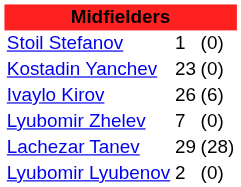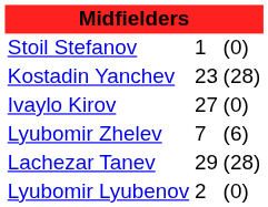 <table class="toccolours" border="0" cellpadding="2" cellspacing="0" align="left" style="margin:0.5em;">
 <tr>
 <th colspan="4" align="center" bgcolor="#FF2020"><span>Midfielders</span></th>
 </tr>
 <tr>
 <td> <a href='#'>Stoil Stefanov</a></td>
 <td>1</td>
 <td>(0)</td>
 </tr>
 <tr>
 <td> <a href='#'>Kostadin Yanchev</a></td>
 <td>23</td>
-<td>(0)</td>
+<td>(28)</td>
 </tr>
 <tr>
 <td> <a href='#'>Ivaylo Kirov</a></td>
-<td>26</td>
-<td>(6)</td>
+<td>27</td>
+<td>(0)</td>
 </tr>
 <tr>
 <td> <a href='#'>Lyubomir Zhelev</a></td>
 <td>7</td>
-<td>(0)</td>
+<td>(6)</td>
 </tr>
 <tr>
 <td> <a href='#'>Lachezar Tanev</a></td>
 <td>29</td>
 <td>(28)</td>
 </tr>
 <tr>
 <td> <a href='#'>Lyubomir Lyubenov</a></td>
 <td>2</td>
 <td>(0)</td>
 </tr>
 <tr>
 </tr>
 </table>
